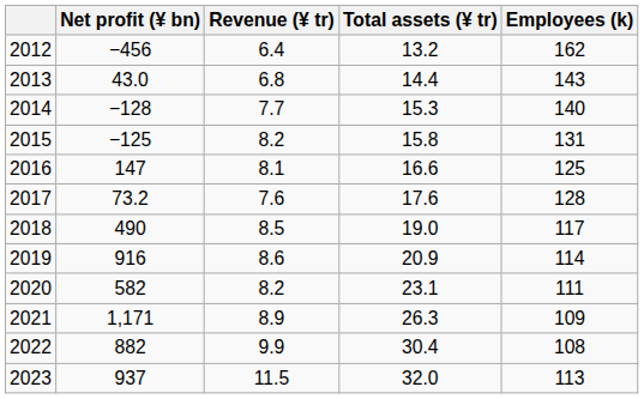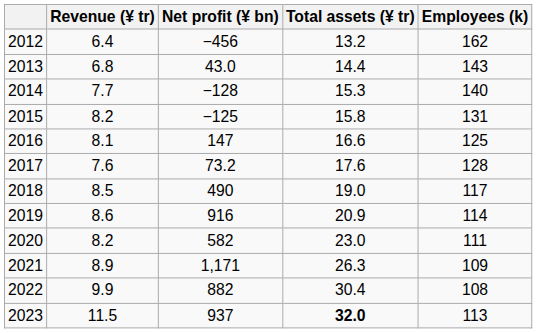 <table class="wikitable" style="text-align:center">
 <tr>
 <th></th>
+<th>Revenue (¥ tr)</th>
 <th>Net profit (¥ bn)</th>
-<th>Revenue (¥ tr)</th>
 <th>Total assets (¥ tr)</th>
 <th>Employees (k)</th>
 </tr>
 <tr>
 <td>2012</td>
+<td>6.4</td>
 <td><span>−456</span></td>
-<td>6.4</td>
 <td>13.2</td>
 <td>162</td>
 </tr>
 <tr>
 <td>2013</td>
+<td>6.8</td>
 <td>43.0</td>
-<td>6.8</td>
 <td>14.4</td>
 <td>143</td>
 </tr>
 <tr>
 <td>2014</td>
+<td>7.7</td>
 <td><span>−128</span></td>
-<td>7.7</td>
 <td>15.3</td>
 <td>140</td>
 </tr>
 <tr>
 <td>2015</td>
+<td>8.2</td>
 <td><span>−125</span></td>
-<td>8.2</td>
 <td>15.8</td>
 <td>131</td>
 </tr>
 <tr>
 <td>2016</td>
+<td>8.1</td>
 <td>147</td>
-<td>8.1</td>
 <td>16.6</td>
 <td>125</td>
 </tr>
 <tr>
 <td>2017</td>
+<td>7.6</td>
 <td>73.2</td>
-<td>7.6</td>
 <td>17.6</td>
 <td>128</td>
 </tr>
 <tr>
 <td>2018</td>
+<td>8.5</td>
 <td>490</td>
-<td>8.5</td>
 <td>19.0</td>
 <td>117</td>
 </tr>
 <tr>
 <td>2019</td>
+<td>8.6</td>
 <td>916</td>
-<td>8.6</td>
 <td>20.9</td>
 <td>114</td>
 </tr>
 <tr>
 <td>2020</td>
+<td>8.2</td>
 <td>582</td>
-<td>8.2</td>
-<td>23.1</td>
+<td>23.0</td>
 <td>111</td>
 </tr>
 <tr>
 <td>2021</td>
+<td>8.9</td>
 <td>1,171</td>
-<td>8.9</td>
 <td>26.3</td>
 <td>109</td>
 </tr>
 <tr>
 <td>2022</td>
+<td>9.9</td>
 <td>882</td>
-<td>9.9</td>
 <td>30.4</td>
 <td>108</td>
 </tr>
 <tr>
 <td>2023</td>
+<td>11.5</td>
 <td>937</td>
-<td>11.5</td>
-<td>32.0</td>
+<td><strong>32.0</strong></td>
 <td>113</td>
 </tr>
 </table>
